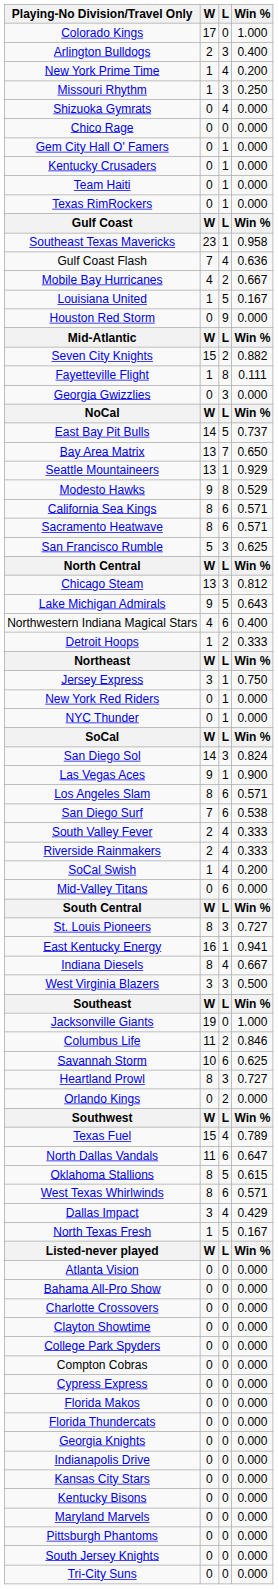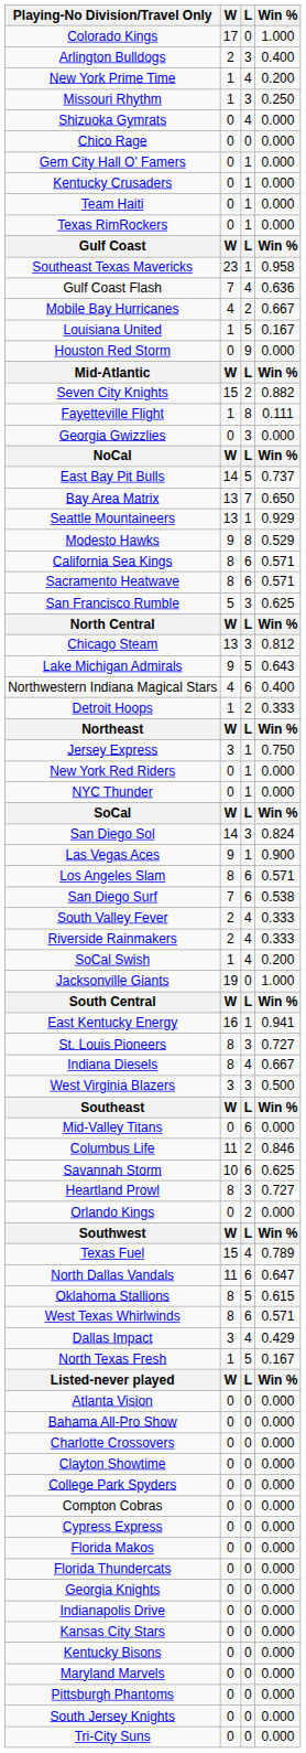 <table class="wikitable">
 <tr>
 <th bgcolor="#DDDDFF">Playing-No Division/Travel Only</th>
 <th bgcolor="#DDDDFF">W</th>
 <th bgcolor="#DDDDFF">L</th>
 <th bgcolor="#DDDDFF">Win %</th>
 </tr>
 <tr>
 <td align=center><a href='#'>Colorado Kings</a></td>
 <td align=center>17</td>
 <td align=center>0</td>
 <td align=center>1.000</td>
 </tr>
 <tr>
 <td align=center><a href='#'>Arlington Bulldogs</a></td>
 <td align=center>2</td>
 <td align=center>3</td>
 <td align=center>0.400</td>
 </tr>
 <tr>
 <td align=center><a href='#'>New York Prime Time</a></td>
 <td align=center>1</td>
 <td align=center>4</td>
 <td align=center>0.200</td>
 </tr>
 <tr>
 <td align=center><a href='#'>Missouri Rhythm</a></td>
 <td align=center>1</td>
 <td align=center>3</td>
 <td align=center>0.250</td>
 </tr>
 <tr>
 <td align=center><a href='#'>Shizuoka Gymrats</a></td>
 <td align=center>0</td>
 <td align=center>4</td>
 <td align=center>0.000</td>
 </tr>
 <tr>
 <td align=center><a href='#'>Chico Rage</a></td>
 <td align=center>0</td>
 <td align=center>0</td>
 <td align=center>0.000</td>
 </tr>
 <tr>
 <td align=center><a href='#'>Gem City Hall O' Famers</a></td>
 <td align=center>0</td>
 <td align=center>1</td>
 <td align=center>0.000</td>
 </tr>
 <tr>
 <td align=center><a href='#'>Kentucky Crusaders</a></td>
 <td align=center>0</td>
 <td align=center>1</td>
 <td align=center>0.000</td>
 </tr>
 <tr>
 <td align=center><a href='#'>Team Haiti</a></td>
 <td align=center>0</td>
 <td align=center>1</td>
 <td align=center>0.000</td>
 </tr>
 <tr>
 <td align=center><a href='#'>Texas RimRockers</a></td>
 <td align=center>0</td>
 <td align=center>1</td>
 <td align=center>0.000</td>
 </tr>
 <tr>
 <th bgcolor="#DDDDFF">Gulf Coast</th>
 <th bgcolor="#DDDDFF">W</th>
 <th bgcolor="#DDDDFF">L</th>
 <th bgcolor="#DDDDFF">Win %</th>
 </tr>
 <tr>
 <td align=center><a href='#'>Southeast Texas Mavericks</a></td>
 <td align=center>23</td>
 <td align=center>1</td>
 <td align=center>0.958</td>
 </tr>
 <tr>
 <td align=center>Gulf Coast Flash</td>
 <td align=center>7</td>
 <td align=center>4</td>
 <td align=center>0.636</td>
 </tr>
 <tr>
 <td align=center><a href='#'>Mobile Bay Hurricanes</a></td>
 <td align=center>4</td>
 <td align=center>2</td>
 <td align=center>0.667</td>
 </tr>
 <tr>
 <td align=center><a href='#'>Louisiana United</a></td>
 <td align=center>1</td>
 <td align=center>5</td>
 <td align=center>0.167</td>
 </tr>
 <tr>
 <td align=center><a href='#'>Houston Red Storm</a></td>
 <td align=center>0</td>
 <td align=center>9</td>
 <td align=center>0.000</td>
 </tr>
 <tr>
 <th bgcolor="#DDDDFF">Mid-Atlantic</th>
 <th bgcolor="#DDDDFF">W</th>
 <th bgcolor="#DDDDFF">L</th>
 <th bgcolor="#DDDDFF">Win %</th>
 </tr>
 <tr>
 <td align=center><a href='#'>Seven City Knights</a></td>
 <td align=center>15</td>
 <td align=center>2</td>
 <td align=center>0.882</td>
 </tr>
 <tr>
 <td align=center><a href='#'>Fayetteville Flight</a></td>
 <td align=center>1</td>
 <td align=center>8</td>
 <td align=center>0.111</td>
 </tr>
 <tr>
 <td align=center><a href='#'>Georgia Gwizzlies</a></td>
 <td align=center>0</td>
 <td align=center>3</td>
 <td align=center>0.000</td>
 </tr>
 <tr>
 <th bgcolor="#DDDDFF">NoCal</th>
 <th bgcolor="#DDDDFF">W</th>
 <th bgcolor="#DDDDFF">L</th>
 <th bgcolor="#DDDDFF">Win %</th>
 </tr>
 <tr>
 <td align=center><a href='#'>East Bay Pit Bulls</a></td>
 <td align=center>14</td>
 <td align=center>5</td>
 <td align=center>0.737</td>
 </tr>
 <tr>
 <td align=center><a href='#'>Bay Area Matrix</a></td>
 <td align=center>13</td>
 <td align=center>7</td>
 <td align=center>0.650</td>
 </tr>
 <tr>
 <td align=center><a href='#'>Seattle Mountaineers</a></td>
 <td align=center>13</td>
 <td align=center>1</td>
 <td align=center>0.929</td>
 </tr>
 <tr>
 <td align=center><a href='#'>Modesto Hawks</a></td>
 <td align=center>9</td>
 <td align=center>8</td>
 <td align=center>0.529</td>
 </tr>
 <tr>
 <td align=center><a href='#'>California Sea Kings</a></td>
 <td align=center>8</td>
 <td align=center>6</td>
 <td align=center>0.571</td>
 </tr>
 <tr>
 <td align=center><a href='#'>Sacramento Heatwave</a></td>
 <td align=center>8</td>
 <td align=center>6</td>
 <td align=center>0.571</td>
 </tr>
 <tr>
 <td align=center><a href='#'>San Francisco Rumble</a></td>
 <td align=center>5</td>
 <td align=center>3</td>
 <td align=center>0.625</td>
 </tr>
 <tr>
 <th bgcolor="#DDDDFF">North Central</th>
 <th bgcolor="#DDDDFF">W</th>
 <th bgcolor="#DDDDFF">L</th>
 <th bgcolor="#DDDDFF">Win %</th>
 </tr>
 <tr>
 <td align=center><a href='#'>Chicago Steam</a></td>
 <td align=center>13</td>
 <td align=center>3</td>
 <td align=center>0.812</td>
 </tr>
 <tr>
 <td align=center><a href='#'>Lake Michigan Admirals</a></td>
 <td align=center>9</td>
 <td align=center>5</td>
 <td align=center>0.643</td>
 </tr>
 <tr>
 <td align=center>Northwestern Indiana Magical Stars</td>
 <td align=center>4</td>
 <td align=center>6</td>
 <td align=center>0.400</td>
 </tr>
 <tr>
 <td align=center><a href='#'>Detroit Hoops</a></td>
 <td align=center>1</td>
 <td align=center>2</td>
 <td align=center>0.333</td>
 </tr>
 <tr>
 <th bgcolor="#DDDDFF">Northeast</th>
 <th bgcolor="#DDDDFF">W</th>
 <th bgcolor="#DDDDFF">L</th>
 <th bgcolor="#DDDDFF">Win %</th>
 </tr>
 <tr>
 <td align=center><a href='#'>Jersey Express</a></td>
 <td align=center>3</td>
 <td align=center>1</td>
 <td align=center>0.750</td>
 </tr>
 <tr>
 <td align=center><a href='#'>New York Red Riders</a></td>
 <td align=center>0</td>
 <td align=center>1</td>
 <td align=center>0.000</td>
 </tr>
 <tr>
 <td align=center><a href='#'>NYC Thunder</a></td>
 <td align=center>0</td>
 <td align=center>1</td>
 <td align=center>0.000</td>
 </tr>
 <tr>
 <th bgcolor="#DDDDFF">SoCal</th>
 <th bgcolor="#DDDDFF">W</th>
 <th bgcolor="#DDDDFF">L</th>
 <th bgcolor="#DDDDFF">Win %</th>
 </tr>
 <tr>
 <td align=center><a href='#'>San Diego Sol</a></td>
 <td align=center>14</td>
 <td align=center>3</td>
 <td align=center>0.824</td>
 </tr>
 <tr>
 <td align=center><a href='#'>Las Vegas Aces</a></td>
 <td align=center>9</td>
 <td align=center>1</td>
 <td align=center>0.900</td>
 </tr>
 <tr>
 <td align=center><a href='#'>Los Angeles Slam</a></td>
 <td align=center>8</td>
 <td align=center>6</td>
 <td align=center>0.571</td>
 </tr>
 <tr>
 <td align=center><a href='#'>San Diego Surf</a></td>
 <td align=center>7</td>
 <td align=center>6</td>
 <td align=center>0.538</td>
 </tr>
 <tr>
 <td align=center><a href='#'>South Valley Fever</a></td>
 <td align=center>2</td>
 <td align=center>4</td>
 <td align=center>0.333</td>
 </tr>
 <tr>
 <td align=center><a href='#'>Riverside Rainmakers</a></td>
 <td align=center>2</td>
 <td align=center>4</td>
 <td align=center>0.333</td>
 </tr>
 <tr>
 <td align=center><a href='#'>SoCal Swish</a></td>
 <td align=center>1</td>
 <td align=center>4</td>
 <td align=center>0.200</td>
 </tr>
 <tr>
-<td align=center><a href='#'>Mid-Valley Titans</a></td>
+<td align=center><a href='#'>Jacksonville Giants</a></td>
+<td align=center>19</td>
 <td align=center>0</td>
-<td align=center>6</td>
-<td align=center>0.000</td>
+<td align=center>1.000</td>
 </tr>
 <tr>
 <th bgcolor="#DDDDFF">South Central</th>
 <th bgcolor="#DDDDFF">W</th>
 <th bgcolor="#DDDDFF">L</th>
 <th bgcolor="#DDDDFF">Win %</th>
 </tr>
 <tr>
+<td align=center><a href='#'>East Kentucky Energy</a></td>
+<td align=center>16</td>
+<td align=center>1</td>
+<td align=center>0.941</td>
+</tr>
+<tr>
 <td align=center><a href='#'>St. Louis Pioneers</a></td>
 <td align=center>8</td>
 <td align=center>3</td>
 <td align=center>0.727</td>
-</tr>
-<tr>
-<td align=center><a href='#'>East Kentucky Energy</a></td>
-<td align=center>16</td>
-<td align=center>1</td>
-<td align=center>0.941</td>
 </tr>
 <tr>
 <td align=center><a href='#'>Indiana Diesels</a></td>
 <td align=center>8</td>
 <td align=center>4</td>
 <td align=center>0.667</td>
 </tr>
 <tr>
 <td align=center><a href='#'>West Virginia Blazers</a></td>
 <td align=center>3</td>
 <td align=center>3</td>
 <td align=center>0.500</td>
 </tr>
 <tr>
 <th bgcolor="#DDDDFF">Southeast</th>
 <th bgcolor="#DDDDFF">W</th>
 <th bgcolor="#DDDDFF">L</th>
 <th bgcolor="#DDDDFF">Win %</th>
 </tr>
 <tr>
-<td align=center><a href='#'>Jacksonville Giants</a></td>
-<td align=center>19</td>
+<td align=center><a href='#'>Mid-Valley Titans</a></td>
 <td align=center>0</td>
-<td align=center>1.000</td>
+<td align=center>6</td>
+<td align=center>0.000</td>
 </tr>
 <tr>
 <td align=center><a href='#'>Columbus Life</a></td>
 <td align=center>11</td>
 <td align=center>2</td>
 <td align=center>0.846</td>
 </tr>
 <tr>
 <td align=center><a href='#'>Savannah Storm</a></td>
 <td align=center>10</td>
 <td align=center>6</td>
 <td align=center>0.625</td>
 </tr>
 <tr>
 <td align=center><a href='#'>Heartland Prowl</a></td>
 <td align=center>8</td>
 <td align=center>3</td>
 <td align=center>0.727</td>
 </tr>
 <tr>
 <td align=center><a href='#'>Orlando Kings</a></td>
 <td align=center>0</td>
 <td align=center>2</td>
 <td align=center>0.000</td>
 </tr>
 <tr>
 <th bgcolor="#DDDDFF">Southwest</th>
 <th bgcolor="#DDDDFF">W</th>
 <th bgcolor="#DDDDFF">L</th>
 <th bgcolor="#DDDDFF">Win %</th>
 </tr>
 <tr>
 <td align=center><a href='#'>Texas Fuel</a></td>
 <td align=center>15</td>
 <td align=center>4</td>
 <td align=center>0.789</td>
 </tr>
 <tr>
 <td align=center><a href='#'>North Dallas Vandals</a></td>
 <td align=center>11</td>
 <td align=center>6</td>
 <td align=center>0.647</td>
 </tr>
 <tr>
 <td align=center><a href='#'>Oklahoma Stallions</a></td>
 <td align=center>8</td>
 <td align=center>5</td>
 <td align=center>0.615</td>
 </tr>
 <tr>
 <td align=center><a href='#'>West Texas Whirlwinds</a></td>
 <td align=center>8</td>
 <td align=center>6</td>
 <td align=center>0.571</td>
 </tr>
 <tr>
 <td align=center><a href='#'>Dallas Impact</a></td>
 <td align=center>3</td>
 <td align=center>4</td>
 <td align=center>0.429</td>
 </tr>
 <tr>
 <td align=center><a href='#'>North Texas Fresh</a></td>
 <td align=center>1</td>
 <td align=center>5</td>
 <td align=center>0.167</td>
 </tr>
 <tr>
 <th bgcolor="#DDDDFF">Listed-never played</th>
 <th bgcolor="#DDDDFF">W</th>
 <th bgcolor="#DDDDFF">L</th>
 <th bgcolor="#DDDDFF">Win %</th>
 </tr>
 <tr>
 <td align=center><a href='#'>Atlanta Vision</a></td>
 <td align=center>0</td>
 <td align=center>0</td>
 <td align=center>0.000</td>
 </tr>
 <tr>
 <td align=center><a href='#'>Bahama All-Pro Show</a></td>
 <td align=center>0</td>
 <td align=center>0</td>
 <td align=center>0.000</td>
 </tr>
 <tr>
 <td align=center><a href='#'>Charlotte Crossovers</a></td>
 <td align=center>0</td>
 <td align=center>0</td>
 <td align=center>0.000</td>
 </tr>
 <tr>
 <td align=center><a href='#'>Clayton Showtime</a></td>
 <td align=center>0</td>
 <td align=center>0</td>
 <td align=center>0.000</td>
 </tr>
 <tr>
 <td align=center><a href='#'>College Park Spyders</a></td>
 <td align=center>0</td>
 <td align=center>0</td>
 <td align=center>0.000</td>
 </tr>
 <tr>
 <td align=center>Compton Cobras</td>
 <td align=center>0</td>
 <td align=center>0</td>
 <td align=center>0.000</td>
 </tr>
 <tr>
 <td align=center><a href='#'>Cypress Express</a></td>
 <td align=center>0</td>
 <td align=center>0</td>
 <td align=center>0.000</td>
 </tr>
 <tr>
 <td align=center><a href='#'>Florida Makos</a></td>
 <td align=center>0</td>
 <td align=center>0</td>
 <td align=center>0.000</td>
 </tr>
 <tr>
 <td align=center><a href='#'>Florida Thundercats</a></td>
 <td align=center>0</td>
 <td align=center>0</td>
 <td align=center>0.000</td>
 </tr>
 <tr>
 <td align=center><a href='#'>Georgia Knights</a></td>
 <td align=center>0</td>
 <td align=center>0</td>
 <td align=center>0.000</td>
 </tr>
 <tr>
 <td align=center><a href='#'>Indianapolis Drive</a></td>
 <td align=center>0</td>
 <td align=center>0</td>
 <td align=center>0.000</td>
 </tr>
 <tr>
 <td align=center><a href='#'>Kansas City Stars</a></td>
 <td align=center>0</td>
 <td align=center>0</td>
 <td align=center>0.000</td>
 </tr>
 <tr>
 <td align=center><a href='#'>Kentucky Bisons</a></td>
 <td align=center>0</td>
 <td align=center>0</td>
 <td align=center>0.000</td>
 </tr>
 <tr>
 <td align=center><a href='#'>Maryland Marvels</a></td>
 <td align=center>0</td>
 <td align=center>0</td>
 <td align=center>0.000</td>
 </tr>
 <tr>
 <td align=center><a href='#'>Pittsburgh Phantoms</a></td>
 <td align=center>0</td>
 <td align=center>0</td>
 <td align=center>0.000</td>
 </tr>
 <tr>
 <td align=center><a href='#'>South Jersey Knights</a></td>
 <td align=center>0</td>
 <td align=center>0</td>
 <td align=center>0.000</td>
 </tr>
 <tr>
 <td align=center><a href='#'>Tri-City Suns</a></td>
 <td align=center>0</td>
 <td align=center>0</td>
 <td align=center>0.000</td>
 </tr>
 </table>
